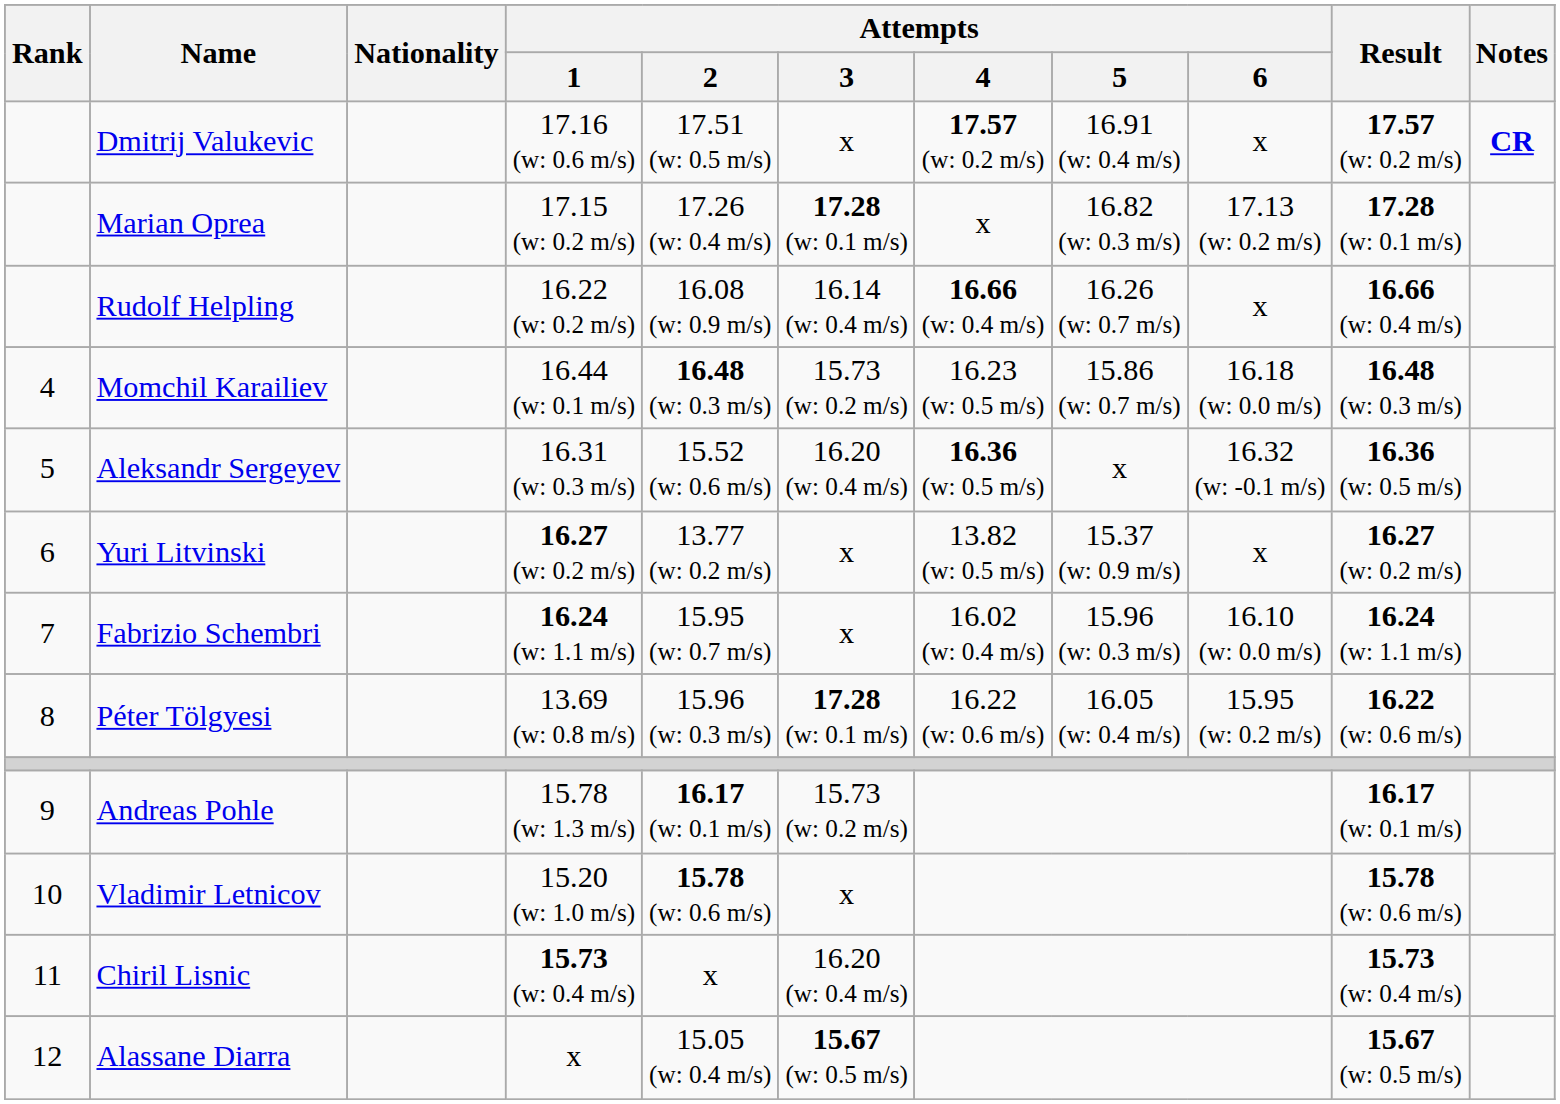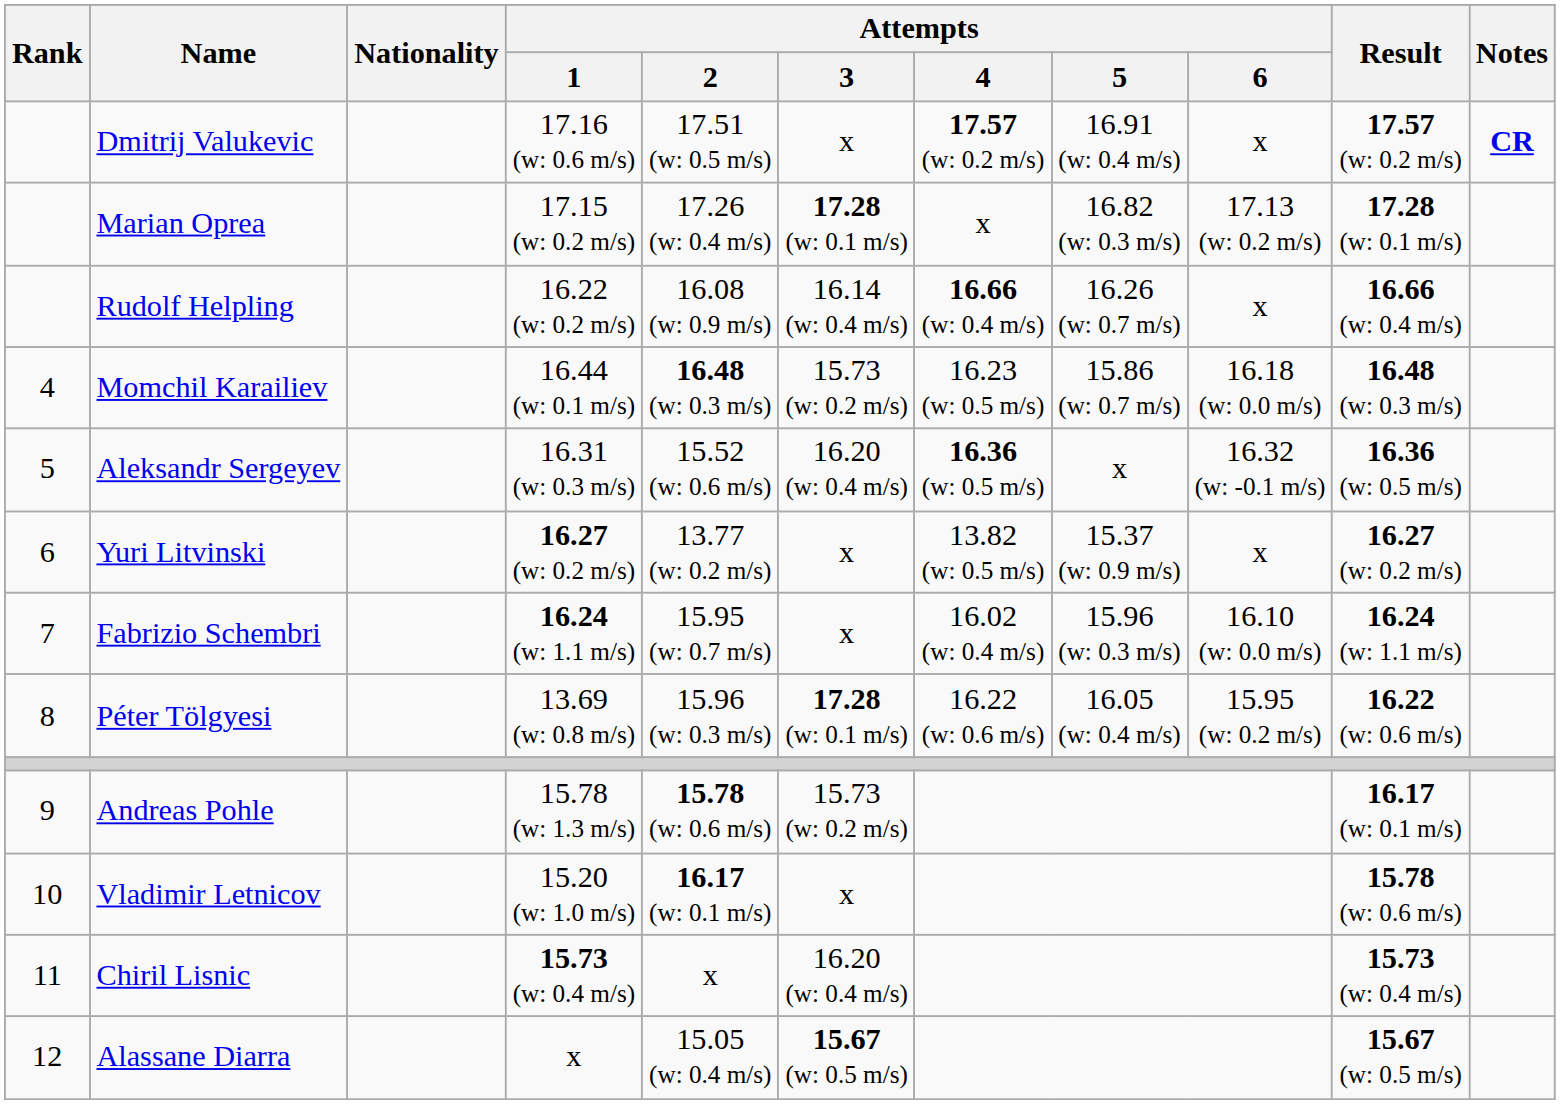 <table class="wikitable sortable" style="text-align:center">
 <tr>
 <th rowspan=2>Rank</th>
 <th rowspan=2>Name</th>
 <th rowspan=2>Nationality</th>
 <th colspan=6>Attempts</th>
 <th rowspan=2>Result</th>
 <th rowspan=2>Notes</th>
 </tr>
 <tr>
 <th>1</th>
 <th>2</th>
 <th>3</th>
 <th>4</th>
 <th>5</th>
 <th>6</th>
 </tr>
 <tr>
 <td></td>
 <td align=left><a href='#'>Dmitrij Valukevic</a></td>
 <td align=left></td>
 <td>17.16<br><small>(w: 0.6 m/s)</small></td>
 <td>17.51<br><small>(w: 0.5 m/s)</small></td>
 <td>x</td>
 <td><strong>17.57</strong><br><small>(w: 0.2 m/s)</small></td>
 <td>16.91<br><small>(w: 0.4 m/s)</small></td>
 <td>x</td>
 <td><strong>17.57</strong><br><small>(w: 0.2 m/s)</small></td>
 <td><strong><a href='#'>CR</a></strong></td>
 </tr>
 <tr>
 <td></td>
 <td align=left><a href='#'>Marian Oprea</a></td>
 <td align=left></td>
 <td>17.15<br><small>(w: 0.2 m/s)</small></td>
 <td>17.26<br><small>(w: 0.4 m/s)</small></td>
 <td><strong>17.28</strong><br><small>(w: 0.1 m/s)</small></td>
 <td>x</td>
 <td>16.82<br><small>(w: 0.3 m/s)</small></td>
 <td>17.13<br><small>(w: 0.2 m/s)</small></td>
 <td><strong>17.28</strong><br><small>(w: 0.1 m/s)</small></td>
 <td></td>
 </tr>
 <tr>
 <td></td>
 <td align=left><a href='#'>Rudolf Helpling</a></td>
 <td align=left></td>
 <td>16.22<br><small>(w: 0.2 m/s)</small></td>
 <td>16.08<br><small>(w: 0.9 m/s)</small></td>
 <td>16.14<br><small>(w: 0.4 m/s)</small></td>
 <td><strong>16.66</strong><br><small>(w: 0.4 m/s)</small></td>
 <td>16.26<br><small>(w: 0.7 m/s)</small></td>
 <td>x</td>
 <td><strong>16.66</strong><br><small>(w: 0.4 m/s)</small></td>
 <td></td>
 </tr>
 <tr>
 <td>4</td>
 <td align=left><a href='#'>Momchil Karailiev</a></td>
 <td align=left></td>
 <td>16.44<br><small>(w: 0.1 m/s)</small></td>
 <td><strong>16.48</strong><br><small>(w: 0.3 m/s)</small></td>
 <td>15.73<br><small>(w: 0.2 m/s)</small></td>
 <td>16.23<br><small>(w: 0.5 m/s)</small></td>
 <td>15.86<br><small>(w: 0.7 m/s)</small></td>
 <td>16.18<br><small>(w: 0.0 m/s)</small></td>
 <td><strong>16.48</strong><br><small>(w: 0.3 m/s)</small></td>
 <td></td>
 </tr>
 <tr>
 <td>5</td>
 <td align=left><a href='#'>Aleksandr Sergeyev</a></td>
 <td align=left></td>
 <td>16.31<br><small>(w: 0.3 m/s)</small></td>
 <td>15.52<br><small>(w: 0.6 m/s)</small></td>
 <td>16.20<br><small>(w: 0.4 m/s)</small></td>
 <td><strong>16.36</strong><br><small>(w: 0.5 m/s)</small></td>
 <td>x</td>
 <td>16.32<br><small>(w: -0.1 m/s)</small></td>
 <td><strong>16.36</strong><br><small>(w: 0.5 m/s)</small></td>
 <td></td>
 </tr>
 <tr>
 <td>6</td>
 <td align=left><a href='#'>Yuri Litvinski</a></td>
 <td align=left></td>
 <td><strong>16.27</strong><br><small>(w: 0.2 m/s)</small></td>
 <td>13.77<br><small>(w: 0.2 m/s)</small></td>
 <td>x</td>
 <td>13.82<br><small>(w: 0.5 m/s)</small></td>
 <td>15.37<br><small>(w: 0.9 m/s)</small></td>
 <td>x</td>
 <td><strong>16.27</strong><br><small>(w: 0.2 m/s)</small></td>
 <td></td>
 </tr>
 <tr>
 <td>7</td>
 <td align=left><a href='#'>Fabrizio Schembri</a></td>
 <td align=left></td>
 <td><strong>16.24</strong><br><small>(w: 1.1 m/s)</small></td>
 <td>15.95<br><small>(w: 0.7 m/s)</small></td>
 <td>x</td>
 <td>16.02<br><small>(w: 0.4 m/s)</small></td>
 <td>15.96<br><small>(w: 0.3 m/s)</small></td>
 <td>16.10<br><small>(w: 0.0 m/s)</small></td>
 <td><strong>16.24</strong><br><small>(w: 1.1 m/s)</small></td>
 <td></td>
 </tr>
 <tr>
 <td>8</td>
 <td align=left><a href='#'>Péter Tölgyesi</a></td>
 <td align=left></td>
 <td>13.69<br><small>(w: 0.8 m/s)</small></td>
 <td>15.96<br><small>(w: 0.3 m/s)</small></td>
 <td><strong>17.28</strong><br><small>(w: 0.1 m/s)</small></td>
 <td>16.22<br><small>(w: 0.6 m/s)</small></td>
 <td>16.05<br><small>(w: 0.4 m/s)</small></td>
 <td>15.95<br><small>(w: 0.2 m/s)</small></td>
 <td><strong>16.22</strong><br><small>(w: 0.6 m/s)</small></td>
 <td></td>
 </tr>
 <tr>
 <td colspan=11 bgcolor=lightgray></td>
 </tr>
 <tr>
 <td>9</td>
 <td align=left><a href='#'>Andreas Pohle</a></td>
 <td align=left></td>
 <td>15.78<br><small>(w: 1.3 m/s)</small></td>
-<td><strong>16.17</strong><br><small>(w: 0.1 m/s)</small></td>
+<td><strong>15.78</strong><br><small>(w: 0.6 m/s)</small></td>
 <td>15.73<br><small>(w: 0.2 m/s)</small></td>
 <td colspan=3></td>
 <td><strong>16.17</strong><br><small>(w: 0.1 m/s)</small></td>
 <td></td>
 </tr>
 <tr>
 <td>10</td>
 <td align=left><a href='#'>Vladimir Letnicov</a></td>
 <td align=left></td>
 <td>15.20<br><small>(w: 1.0 m/s)</small></td>
-<td><strong>15.78</strong><br><small>(w: 0.6 m/s)</small></td>
+<td><strong>16.17</strong><br><small>(w: 0.1 m/s)</small></td>
 <td>x</td>
 <td colspan=3></td>
 <td><strong>15.78</strong><br><small>(w: 0.6 m/s)</small></td>
 <td></td>
 </tr>
 <tr>
 <td>11</td>
 <td align=left><a href='#'>Chiril Lisnic</a></td>
 <td align=left></td>
 <td><strong>15.73</strong><br><small>(w: 0.4 m/s)</small></td>
 <td>x</td>
 <td>16.20<br><small>(w: 0.4 m/s)</small></td>
 <td colspan=3></td>
 <td><strong>15.73</strong><br><small>(w: 0.4 m/s)</small></td>
 <td></td>
 </tr>
 <tr>
 <td>12</td>
 <td align=left><a href='#'>Alassane Diarra</a></td>
 <td align=left></td>
 <td>x</td>
 <td>15.05<br><small>(w: 0.4 m/s)</small></td>
 <td><strong>15.67</strong><br><small>(w: 0.5 m/s)</small></td>
 <td colspan=3></td>
 <td><strong>15.67</strong><br><small>(w: 0.5 m/s)</small></td>
 <td></td>
 </tr>
 </table>
